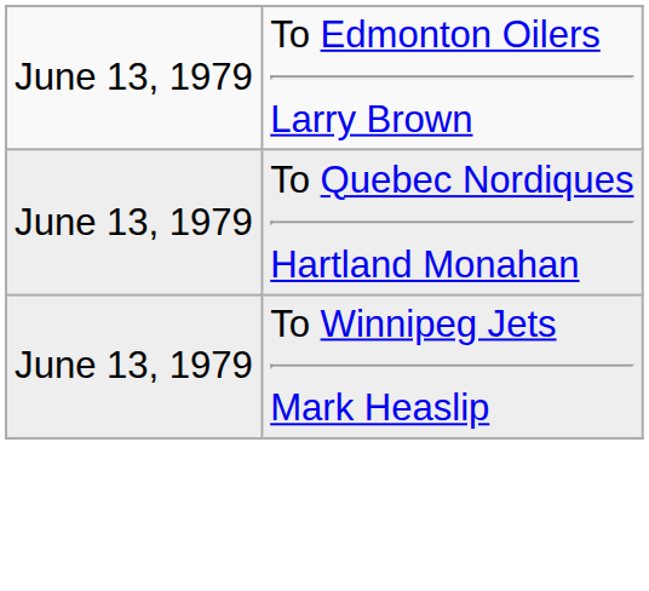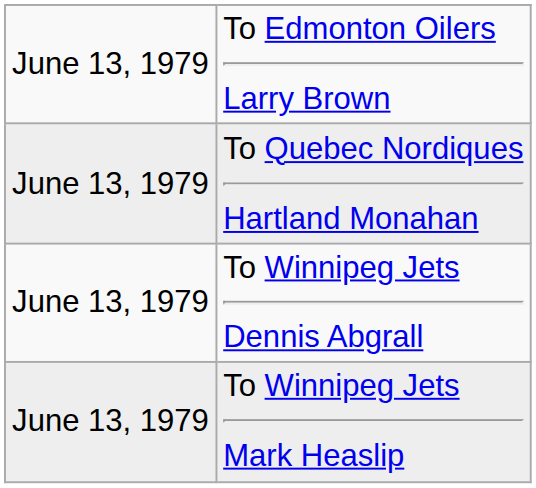 <table class="wikitable">
 <tr>
 <td>June 13, 1979</td>
 <td valign="top">To <a href='#'>Edmonton Oilers</a><hr><a href='#'>Larry Brown</a></td>
 </tr>
 <tr style="background:#eee;">
 <td>June 13, 1979</td>
 <td valign="top">To <a href='#'>Quebec Nordiques</a><hr><a href='#'>Hartland Monahan</a></td>
 </tr>
+<tr>
+<td>June 13, 1979</td>
+<td valign="top">To <a href='#'>Winnipeg Jets</a><hr><a href='#'>Dennis Abgrall</a></td>
+</tr>
 <tr style="background:#eee;">
 <td>June 13, 1979</td>
 <td valign="top">To <a href='#'>Winnipeg Jets</a><hr><a href='#'>Mark Heaslip</a></td>
 </tr>
 </table>
